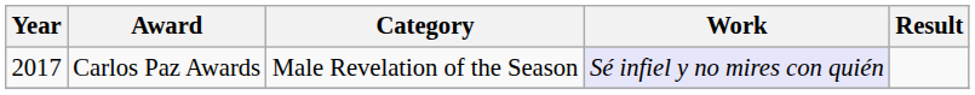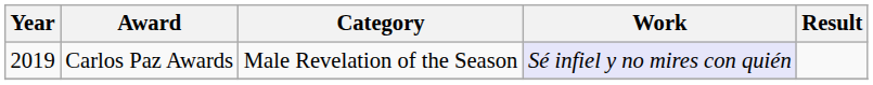 <table class="wikitable" style="font-size: 90%;">
 <tr>
 <th>Year</th>
 <th>Award</th>
 <th>Category</th>
 <th>Work</th>
 <th>Result</th>
 </tr>
 <tr>
-<td>2017</td>
+<td>2019</td>
 <td>Carlos Paz Awards</td>
 <td>Male Revelation of the Season</td>
 <td style="background: lavender;"><em>Sé infiel y no mires con quién</em></td>
 <td></td>
 </tr>
 <tr>
 </tr>
 </table>
